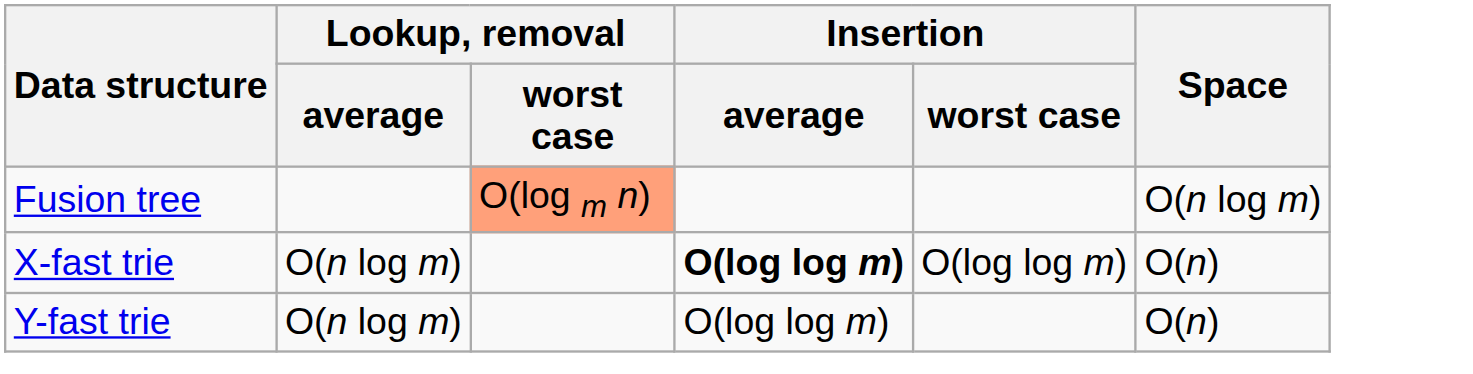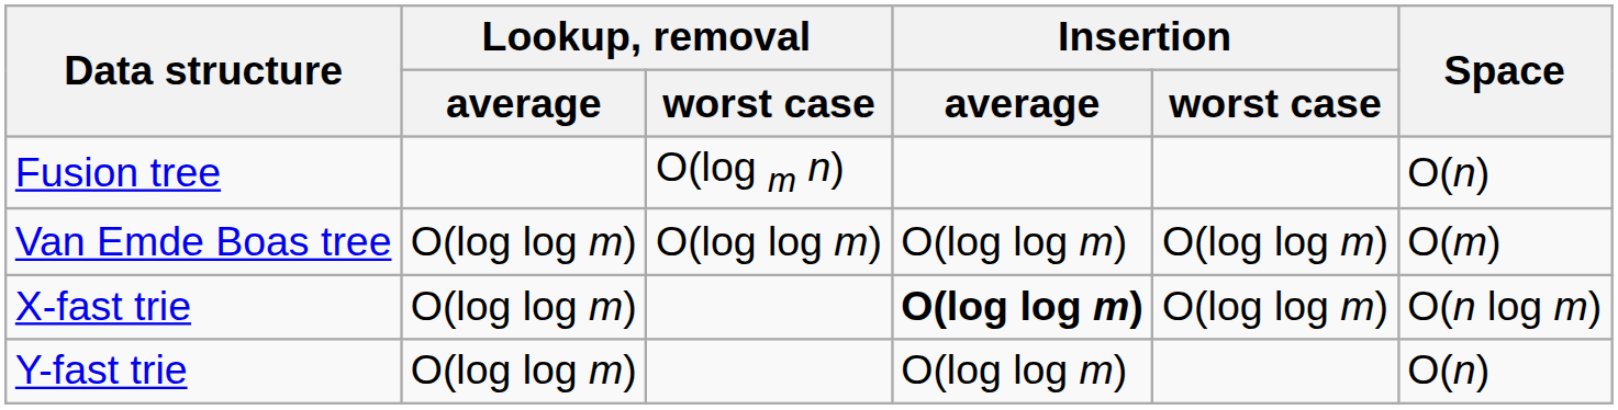 <table class="wikitable">
 <tr>
 <th rowspan="2">Data structure</th>
 <th colspan="2">Lookup, removal</th>
 <th colspan="2">Insertion</th>
 <th rowspan="2">Space</th>
 </tr>
 <tr>
 <th>average</th>
 <th style=min-width:5em;max-width:5em>worst case</th>
 <th>average</th>
 <th style=min-width:5em;max-width:5em>worst case</th>
 </tr>
 <tr>
 <td><a href='#'>Fusion tree</a></td>
 <td></td>
-<td style="background: lightsalmon;">O(log <sub><em>m</em></sub> <em>n</em>)</td>
+<td>O(log <sub><em>m</em></sub> <em>n</em>)</td>
 <td></td>
 <td></td>
+<td>O(<em>n</em>)</td>
+</tr>
+<tr>
+<td><a href='#'>Van Emde Boas tree</a></td>
+<td>O(log log <em>m</em>)</td>
+<td>O(log log <em>m</em>)</td>
+<td>O(log log <em>m</em>)</td>
+<td>O(log log <em>m</em>)</td>
+<td>O(<em>m</em>)</td>
+</tr>
+<tr>
+<td><a href='#'>X-fast trie</a></td>
+<td>O(log log <em>m</em>)</td>
+<td></td>
+<td><strong>O(log log <em>m</em>)</strong></td>
+<td>O(log log <em>m</em>)</td>
 <td>O(<em>n</em> log <em>m</em>)</td>
 </tr>
 <tr>
-<td><a href='#'>X-fast trie</a></td>
-<td>O(<em>n</em> log <em>m</em>)</td>
-<td></td>
-<td><strong>O(log log <em>m</em>)</strong></td>
+<td><a href='#'>Y-fast trie</a></td>
 <td>O(log log <em>m</em>)</td>
-<td>O(<em>n</em>)</td>
-</tr>
-<tr>
-<td><a href='#'>Y-fast trie</a></td>
-<td>O(<em>n</em> log <em>m</em>)</td>
 <td></td>
 <td>O(log log <em>m</em>)</td>
 <td></td>
 <td>O(<em>n</em>)</td>
 </tr>
 </table>
